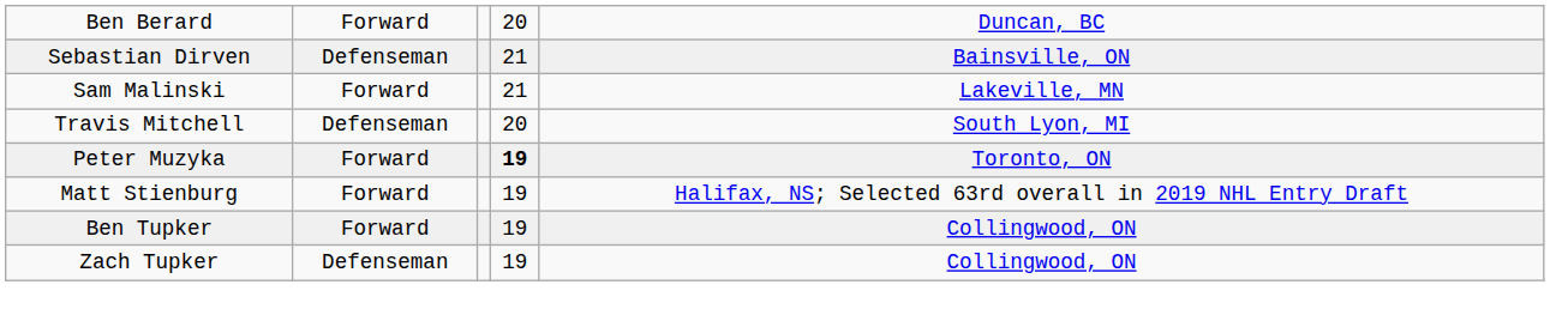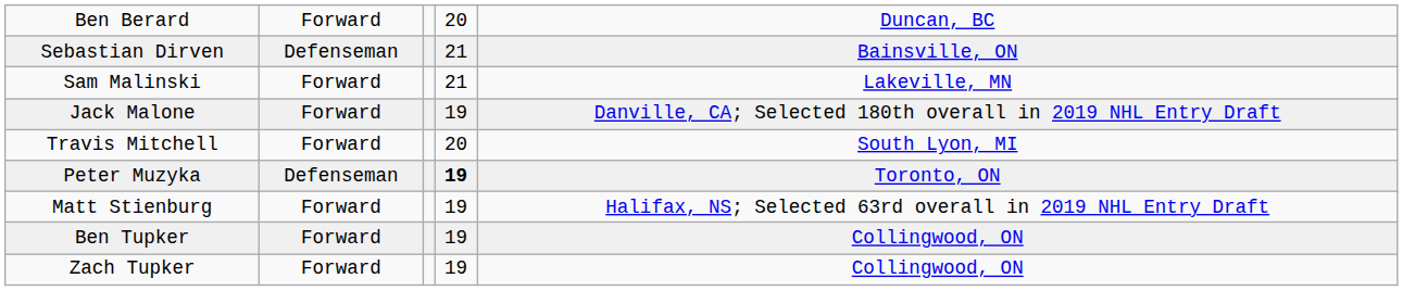 <table class="wikitable" width="60%">
 <tr align="center" bgcolor="">
 <td>Ben Berard</td>
 <td>Forward</td>
 <td></td>
 <td>20</td>
 <td><a href='#'>Duncan, BC</a></td>
 </tr>
 <tr align="center" bgcolor="f0f0f0">
 <td>Sebastian Dirven</td>
 <td>Defenseman</td>
 <td></td>
 <td>21</td>
 <td><a href='#'>Bainsville, ON</a></td>
 </tr>
 <tr align="center" bgcolor="">
 <td>Sam Malinski</td>
 <td>Forward</td>
 <td></td>
 <td>21</td>
 <td><a href='#'>Lakeville, MN</a></td>
 </tr>
+<tr align="center" bgcolor="f0f0f0">
+<td>Jack Malone</td>
+<td>Forward</td>
+<td></td>
+<td>19</td>
+<td><a href='#'>Danville, CA</a>; Selected 180th overall in <a href='#'>2019 NHL Entry Draft</a></td>
+</tr>
 <tr align="center" bgcolor="">
 <td>Travis Mitchell</td>
-<td>Defenseman</td>
+<td>Forward</td>
 <td></td>
 <td>20</td>
 <td><a href='#'>South Lyon, MI</a></td>
 </tr>
 <tr align="center" bgcolor="f0f0f0">
 <td>Peter Muzyka</td>
-<td>Forward</td>
+<td>Defenseman</td>
 <td></td>
 <td><strong>19</strong></td>
 <td><a href='#'>Toronto, ON</a></td>
 </tr>
 <tr align="center" bgcolor="">
 <td>Matt Stienburg</td>
 <td>Forward</td>
 <td></td>
 <td>19</td>
 <td><a href='#'>Halifax, NS</a>; Selected 63rd overall in <a href='#'>2019 NHL Entry Draft</a></td>
 </tr>
 <tr align="center" bgcolor="f0f0f0">
 <td>Ben Tupker</td>
 <td>Forward</td>
 <td></td>
 <td>19</td>
 <td><a href='#'>Collingwood, ON</a></td>
 </tr>
 <tr align="center" bgcolor="">
 <td>Zach Tupker</td>
-<td>Defenseman</td>
+<td>Forward</td>
 <td></td>
 <td>19</td>
 <td><a href='#'>Collingwood, ON</a></td>
 </tr>
 </table>
